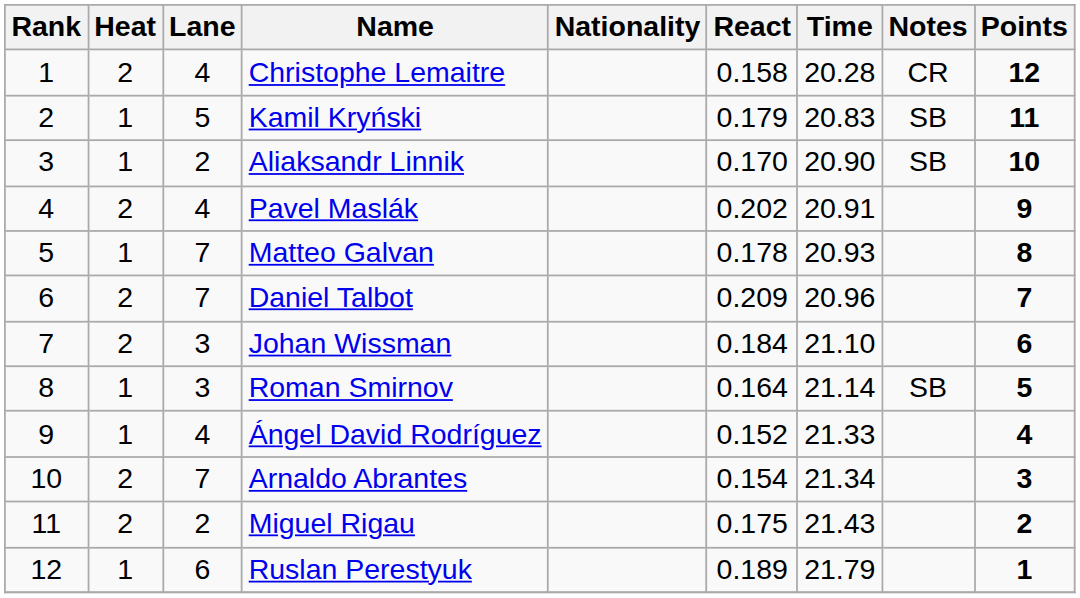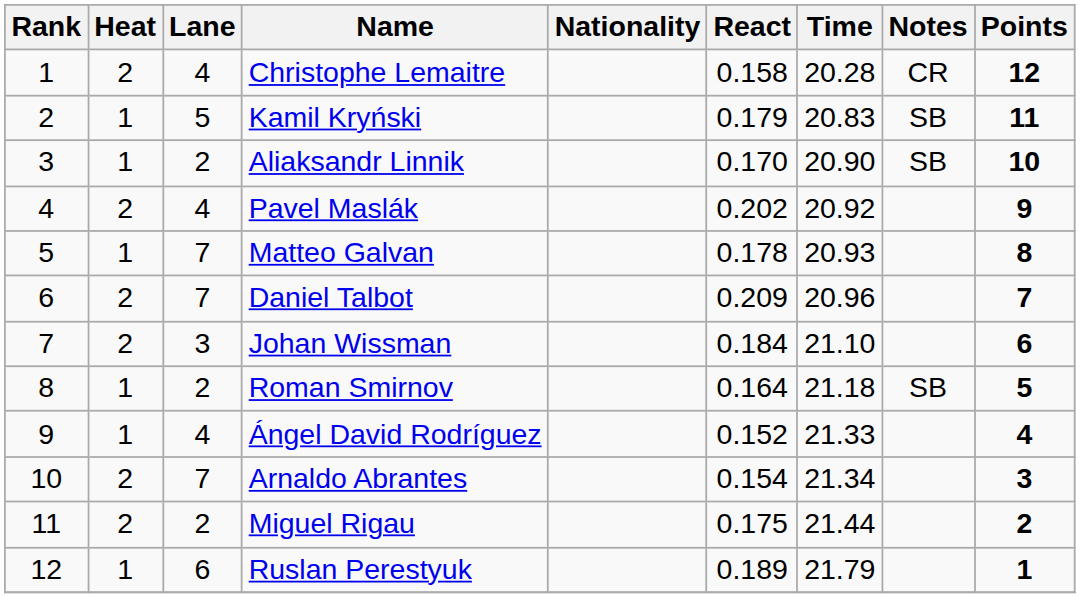 <table class="wikitable sortable" style="text-align:center">
 <tr>
 <th>Rank</th>
 <th>Heat</th>
 <th>Lane</th>
 <th>Name</th>
 <th>Nationality</th>
 <th>React</th>
 <th>Time</th>
 <th>Notes</th>
 <th>Points</th>
 </tr>
 <tr>
 <td>1</td>
 <td>2</td>
 <td>4</td>
 <td align=left><a href='#'>Christophe Lemaitre</a></td>
 <td align=left></td>
 <td>0.158</td>
 <td>20.28</td>
 <td>CR</td>
 <td><strong>12</strong></td>
 </tr>
 <tr>
 <td>2</td>
 <td>1</td>
 <td>5</td>
 <td align=left><a href='#'>Kamil Kryński</a></td>
 <td align=left></td>
 <td>0.179</td>
 <td>20.83</td>
 <td>SB</td>
 <td><strong>11</strong></td>
 </tr>
 <tr>
 <td>3</td>
 <td>1</td>
 <td>2</td>
 <td align=left><a href='#'>Aliaksandr Linnik</a></td>
 <td align=left></td>
 <td>0.170</td>
 <td>20.90</td>
 <td>SB</td>
 <td><strong>10</strong></td>
 </tr>
 <tr>
 <td>4</td>
 <td>2</td>
 <td>4</td>
 <td align=left><a href='#'>Pavel Maslák</a></td>
 <td align=left></td>
 <td>0.202</td>
-<td>20.91</td>
+<td>20.92</td>
 <td></td>
 <td><strong>9</strong></td>
 </tr>
 <tr>
 <td>5</td>
 <td>1</td>
 <td>7</td>
 <td align=left><a href='#'>Matteo Galvan</a></td>
 <td align=left></td>
 <td>0.178</td>
 <td>20.93</td>
 <td></td>
 <td><strong>8</strong></td>
 </tr>
 <tr>
 <td>6</td>
 <td>2</td>
 <td>7</td>
 <td align=left><a href='#'>Daniel Talbot</a></td>
 <td align=left></td>
 <td>0.209</td>
 <td>20.96</td>
 <td></td>
 <td><strong>7</strong></td>
 </tr>
 <tr>
 <td>7</td>
 <td>2</td>
 <td>3</td>
 <td align=left><a href='#'>Johan Wissman</a></td>
 <td align=left></td>
 <td>0.184</td>
 <td>21.10</td>
 <td></td>
 <td><strong>6</strong></td>
 </tr>
 <tr>
 <td>8</td>
 <td>1</td>
-<td>3</td>
+<td>2</td>
 <td align=left><a href='#'>Roman Smirnov</a></td>
 <td align=left></td>
 <td>0.164</td>
-<td>21.14</td>
+<td>21.18</td>
 <td>SB</td>
 <td><strong>5</strong></td>
 </tr>
 <tr>
 <td>9</td>
 <td>1</td>
 <td>4</td>
 <td align=left><a href='#'>Ángel David Rodríguez</a></td>
 <td align=left></td>
 <td>0.152</td>
 <td>21.33</td>
 <td></td>
 <td><strong>4</strong></td>
 </tr>
 <tr>
 <td>10</td>
 <td>2</td>
 <td>7</td>
 <td align=left><a href='#'>Arnaldo Abrantes</a></td>
 <td align=left></td>
 <td>0.154</td>
 <td>21.34</td>
 <td></td>
 <td><strong>3</strong></td>
 </tr>
 <tr>
 <td>11</td>
 <td>2</td>
 <td>2</td>
 <td align=left><a href='#'>Miguel Rigau</a></td>
 <td align=left></td>
 <td>0.175</td>
-<td>21.43</td>
+<td>21.44</td>
 <td></td>
 <td><strong>2</strong></td>
 </tr>
 <tr>
 <td>12</td>
 <td>1</td>
 <td>6</td>
 <td align=left><a href='#'>Ruslan Perestyuk</a></td>
 <td align=left></td>
 <td>0.189</td>
 <td>21.79</td>
 <td></td>
 <td><strong>1</strong></td>
 </tr>
 <tr>
 </tr>
 </table>
